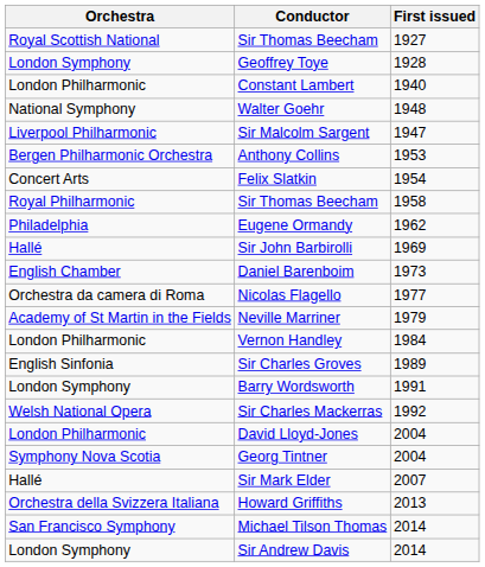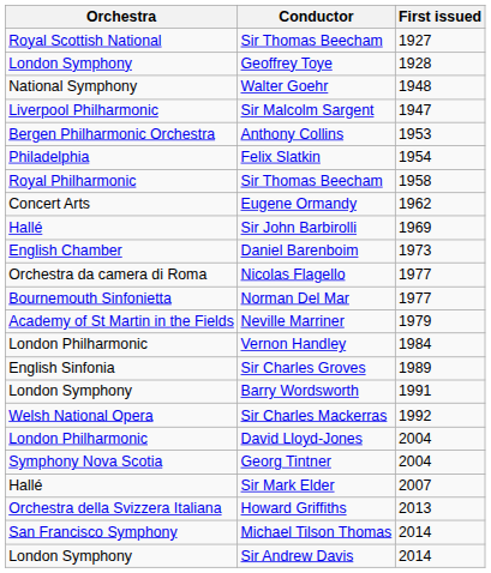 <table class="wikitable plainrowheaders" style="text-align: left; margin-right: 0;">
 <tr>
 <th scope="col">Orchestra</th>
 <th scope="col">Conductor</th>
 <th scope="col">First issued</th>
 </tr>
 <tr>
 <td><a href='#'> Royal Scottish National</a></td>
 <td><a href='#'>Sir Thomas Beecham</a></td>
 <td>1927</td>
 </tr>
 <tr>
 <td><a href='#'>London Symphony</a></td>
 <td><a href='#'>Geoffrey Toye</a></td>
 <td>1928</td>
 </tr>
 <tr>
-<td>London Philharmonic</td>
-<td><a href='#'>Constant Lambert</a></td>
-<td>1940</td>
-</tr>
-<tr>
 <td>National Symphony</td>
 <td><a href='#'>Walter Goehr</a></td>
 <td>1948</td>
 </tr>
 <tr>
 <td><a href='#'>Liverpool Philharmonic</a></td>
 <td><a href='#'>Sir Malcolm Sargent</a></td>
 <td>1947</td>
 </tr>
 <tr>
 <td><a href='#'>Bergen Philharmonic Orchestra</a></td>
 <td><a href='#'>Anthony Collins</a></td>
 <td>1953</td>
 </tr>
 <tr>
-<td>Concert Arts</td>
+<td><a href='#'>Philadelphia</a></td>
 <td><a href='#'>Felix Slatkin</a></td>
 <td>1954</td>
 </tr>
 <tr>
 <td><a href='#'>Royal Philharmonic</a></td>
 <td><a href='#'>Sir Thomas Beecham</a></td>
 <td>1958</td>
 </tr>
 <tr>
-<td><a href='#'>Philadelphia</a></td>
+<td>Concert Arts</td>
 <td><a href='#'>Eugene Ormandy</a></td>
 <td>1962</td>
 </tr>
 <tr>
 <td><a href='#'>Hallé</a></td>
 <td><a href='#'>Sir John Barbirolli</a></td>
 <td>1969</td>
 </tr>
 <tr>
 <td><a href='#'>English Chamber</a></td>
 <td><a href='#'>Daniel Barenboim</a></td>
 <td>1973</td>
 </tr>
 <tr>
 <td>Orchestra da camera di Roma</td>
 <td><a href='#'>Nicolas Flagello</a></td>
+<td>1977</td>
+</tr>
+<tr>
+<td><a href='#'>Bournemouth Sinfonietta</a></td>
+<td><a href='#'>Norman Del Mar</a></td>
 <td>1977</td>
 </tr>
 <tr>
 <td><a href='#'>Academy of St Martin in the Fields</a></td>
 <td><a href='#'>Neville Marriner</a></td>
 <td>1979</td>
 </tr>
 <tr>
 <td>London Philharmonic</td>
 <td><a href='#'>Vernon Handley</a></td>
 <td>1984</td>
 </tr>
 <tr>
 <td>English Sinfonia</td>
 <td><a href='#'>Sir Charles Groves</a></td>
 <td>1989</td>
 </tr>
 <tr>
 <td>London Symphony</td>
 <td><a href='#'>Barry Wordsworth</a></td>
 <td>1991</td>
 </tr>
 <tr>
 <td><a href='#'>Welsh National Opera</a></td>
 <td><a href='#'>Sir Charles Mackerras</a></td>
 <td>1992</td>
 </tr>
 <tr>
 <td><a href='#'>London Philharmonic</a></td>
 <td><a href='#'>David Lloyd-Jones</a></td>
 <td>2004</td>
 </tr>
 <tr>
 <td><a href='#'>Symphony Nova Scotia</a></td>
 <td><a href='#'>Georg Tintner</a></td>
 <td>2004</td>
 </tr>
 <tr>
 <td>Hallé</td>
 <td><a href='#'>Sir Mark Elder</a></td>
 <td>2007</td>
 </tr>
 <tr>
 <td><a href='#'>Orchestra della Svizzera Italiana </a></td>
 <td><a href='#'>Howard Griffiths</a></td>
 <td>2013</td>
 </tr>
 <tr>
 <td><a href='#'>San Francisco Symphony</a></td>
 <td><a href='#'>Michael Tilson Thomas</a></td>
 <td>2014</td>
 </tr>
 <tr>
 <td>London Symphony</td>
 <td><a href='#'>Sir Andrew Davis</a></td>
 <td>2014</td>
 </tr>
 </table>
